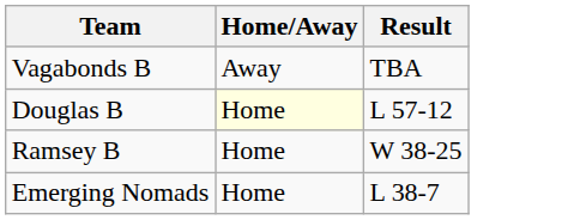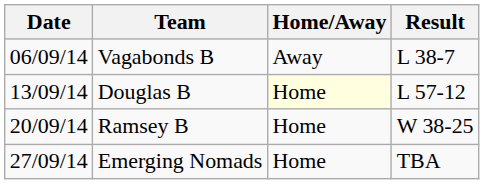 <table class="wikitable">
 <tr>
+<th>Date</th>
 <th>Team</th>
 <th>Home/Away</th>
 <th>Result</th>
 </tr>
 <tr>
+<td>06/09/14</td>
 <td>Vagabonds B</td>
 <td>Away</td>
-<td> TBA</td>
+<td> L 38-7</td>
 </tr>
 <tr>
+<td>13/09/14</td>
 <td>Douglas B</td>
 <td style="background: lightyellow;">Home</td>
 <td> L 57-12</td>
 </tr>
 <tr>
+<td>20/09/14</td>
 <td>Ramsey B</td>
 <td>Home</td>
 <td> W 38-25</td>
 </tr>
 <tr>
+<td>27/09/14</td>
 <td>Emerging Nomads</td>
 <td>Home</td>
-<td> L 38-7</td>
+<td> TBA</td>
 </tr>
 </table>
